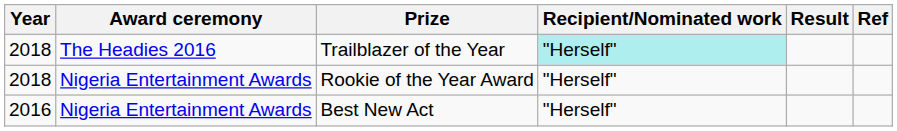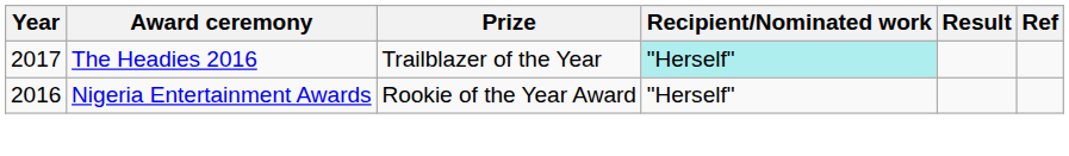 <table class ="wikitable">
 <tr>
 <th>Year</th>
 <th>Award ceremony</th>
 <th>Prize</th>
 <th>Recipient/Nominated work</th>
 <th>Result</th>
 <th>Ref</th>
 </tr>
 <tr>
-<td>2018</td>
+<td>2017</td>
 <td><a href='#'>The Headies 2016</a></td>
 <td>Trailblazer of the Year</td>
 <td style="background: paleturquoise;">"Herself"</td>
 <td></td>
 <td></td>
 </tr>
 <tr>
-<td>2018</td>
+<td>2016</td>
 <td><a href='#'>Nigeria Entertainment Awards</a></td>
 <td>Rookie of the Year Award</td>
 <td>"Herself"</td>
 <td></td>
 <td></td>
 </tr>
-<tr>
-<td>2016</td>
-<td><a href='#'>Nigeria Entertainment Awards</a></td>
-<td>Best New Act</td>
-<td>"Herself"</td>
-<td></td>
-<td></td>
-</tr>
 </table>
